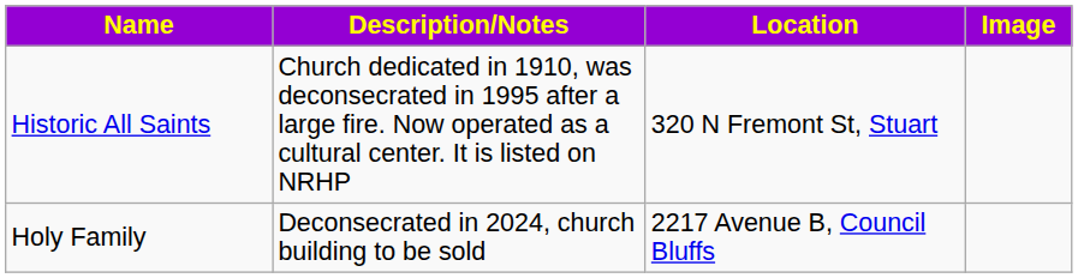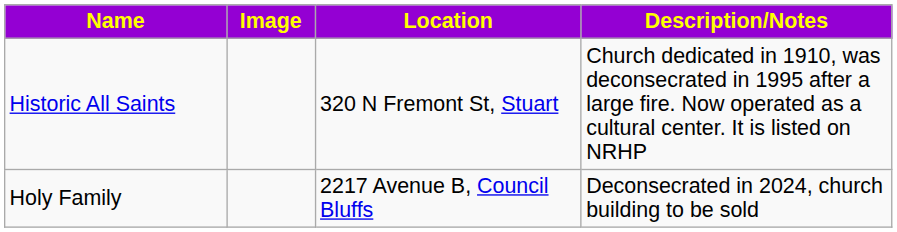 <table class="wikitable sortable" style="width:75%">
 <tr>
 <th style="background:darkviolet; color:yellow;" width="25%"><strong>Name</strong></th>
+<th style="background:darkviolet; color:yellow;" width="10%"><strong>Image</strong></th>
+<th style="background:darkviolet; color:yellow;" width="30%"><strong>Location</strong></th>
 <th style="background:darkviolet; color:yellow;" width="35%"><strong>Description/Notes</strong></th>
-<th style="background:darkviolet; color:yellow;" width="30%"><strong>Location</strong></th>
-<th style="background:darkviolet; color:yellow;" width="10%"><strong>Image</strong></th>
 </tr>
 <tr>
 <td><a href='#'>Historic All Saints</a></td>
+<td></td>
+<td>320 N Fremont St, <a href='#'>Stuart</a></td>
 <td>Church dedicated in 1910, was deconsecrated in 1995 after a large fire. Now operated as a cultural center. It is listed on NRHP</td>
-<td>320 N Fremont St, <a href='#'>Stuart</a></td>
-<td></td>
 </tr>
 <tr>
 <td>Holy Family</td>
+<td></td>
+<td>2217 Avenue B, <a href='#'>Council Bluffs</a></td>
 <td>Deconsecrated in 2024, church building to be sold</td>
-<td>2217 Avenue B, <a href='#'>Council Bluffs</a></td>
-<td></td>
 </tr>
 </table>
